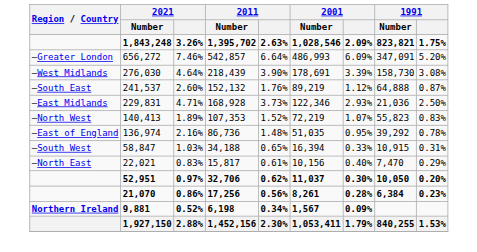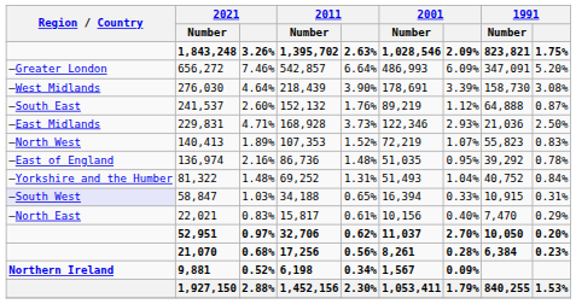 <table class="wikitable sortable" style="font-size:90%; margin:auto;">
 <tr>
 <th rowspan="2"><a href='#'>Region</a> / <a href='#'>Country</a></th>
 <th colspan="2"><a href='#'>2021</a></th>
 <th colspan="2"><a href='#'>2011</a></th>
 <th colspan="2"><a href='#'>2001</a></th>
 <th colspan="2"><a href='#'>1991</a></th>
 </tr>
 <tr>
 <th>Number</th>
 <th></th>
 <th>Number</th>
 <th></th>
 <th>Number</th>
 <th></th>
 <th>Number</th>
 <th></th>
 </tr>
 <tr>
 <td><strong></strong></td>
 <td><strong>1,843,248</strong></td>
 <td><strong>3.26%</strong></td>
 <td><strong>1,395,702</strong></td>
 <td><strong>2.63%</strong></td>
 <td><strong>1,028,546</strong></td>
 <td><strong>2.09%</strong></td>
 <td><strong>823,821</strong></td>
 <td><strong>1.75%</strong></td>
 </tr>
 <tr>
 <td>—<a href='#'>Greater London</a></td>
 <td>656,272</td>
 <td>7.46%</td>
 <td>542,857</td>
 <td>6.64%</td>
 <td>486,993</td>
 <td>6.09%</td>
 <td>347,091</td>
 <td>5.20%</td>
 </tr>
 <tr>
 <td>—<a href='#'>West Midlands</a></td>
 <td>276,030</td>
 <td>4.64%</td>
 <td>218,439</td>
 <td>3.90%</td>
 <td>178,691</td>
 <td>3.39%</td>
 <td>158,730</td>
 <td>3.08%</td>
 </tr>
 <tr>
 <td>—<a href='#'>South East</a></td>
 <td>241,537</td>
 <td>2.60%</td>
 <td>152,132</td>
 <td>1.76%</td>
 <td>89,219</td>
 <td>1.12%</td>
 <td>64,888</td>
 <td>0.87%</td>
 </tr>
 <tr>
 <td>—<a href='#'>East Midlands</a></td>
 <td>229,831</td>
 <td>4.71%</td>
 <td>168,928</td>
 <td>3.73%</td>
 <td>122,346</td>
 <td>2.93%</td>
 <td>21,036</td>
 <td>2.50%</td>
 </tr>
 <tr>
 <td>—<a href='#'>North West</a></td>
 <td>140,413</td>
 <td>1.89%</td>
 <td>107,353</td>
 <td>1.52%</td>
 <td>72,219</td>
 <td>1.07%</td>
 <td>55,823</td>
 <td>0.83%</td>
 </tr>
 <tr>
 <td>—<a href='#'>East of England</a></td>
 <td>136,974</td>
 <td>2.16%</td>
 <td>86,736</td>
 <td>1.48%</td>
 <td>51,035</td>
 <td>0.95%</td>
 <td>39,292</td>
 <td>0.78%</td>
 </tr>
 <tr>
-<td>—<a href='#'>South West</a></td>
+<td>—<a href='#'>Yorkshire and the Humber</a></td>
+<td>81,322</td>
+<td>1.48%</td>
+<td>69,252</td>
+<td>1.31%</td>
+<td>51,493</td>
+<td>1.04%</td>
+<td>40,752</td>
+<td>0.84%</td>
+</tr>
+<tr>
+<td style="background: lavender;">—<a href='#'>South West</a></td>
 <td>58,847</td>
 <td>1.03%</td>
 <td>34,188</td>
 <td>0.65%</td>
 <td>16,394</td>
 <td>0.33%</td>
 <td>10,915</td>
 <td>0.31%</td>
 </tr>
 <tr>
 <td>—<a href='#'>North East</a></td>
 <td>22,021</td>
 <td>0.83%</td>
 <td>15,817</td>
 <td>0.61%</td>
 <td>10,156</td>
 <td>0.40%</td>
 <td>7,470</td>
 <td>0.29%</td>
 </tr>
 <tr>
 <td><strong></strong></td>
 <td><strong>52,951</strong></td>
 <td><strong>0.97%</strong></td>
 <td><strong>32,706</strong></td>
 <td><strong>0.62%</strong></td>
 <td><strong>11,037</strong></td>
-<td><strong>0.30%</strong></td>
+<td><strong>2.70%</strong></td>
 <td><strong>10,050</strong></td>
 <td><strong>0.20%</strong></td>
 </tr>
 <tr>
 <td><strong></strong></td>
 <td><strong>21,070</strong></td>
-<td><strong>0.86%</strong></td>
+<td><strong>0.68%</strong></td>
 <td><strong>17,256</strong></td>
 <td><strong>0.56%</strong></td>
 <td><strong>8,261</strong></td>
 <td><strong>0.28%</strong></td>
 <td><strong>6,384</strong></td>
 <td><strong>0.23%</strong></td>
 </tr>
 <tr>
 <td><strong><a href='#'>Northern Ireland</a></strong></td>
 <td><strong>9,881</strong></td>
 <td><strong>0.52%</strong></td>
 <td><strong>6,198</strong></td>
 <td><strong>0.34%</strong></td>
 <td><strong>1,567</strong></td>
 <td><strong>0.09%</strong></td>
 <td></td>
 <td></td>
 </tr>
 <tr>
 <th><strong></strong></th>
 <th><strong>1,927,150</strong></th>
 <th><strong>2.88%</strong></th>
 <th><strong>1,452,156</strong></th>
 <th><strong>2.30%</strong></th>
 <th><strong>1,053,411</strong></th>
 <th><strong>1.79%</strong></th>
 <th><strong>840,255</strong></th>
 <th><strong>1.53%</strong></th>
 </tr>
 <tr>
 </tr>
 </table>
